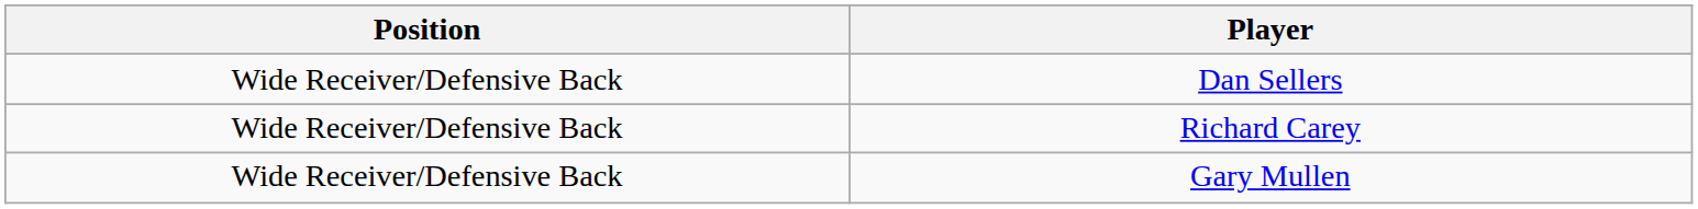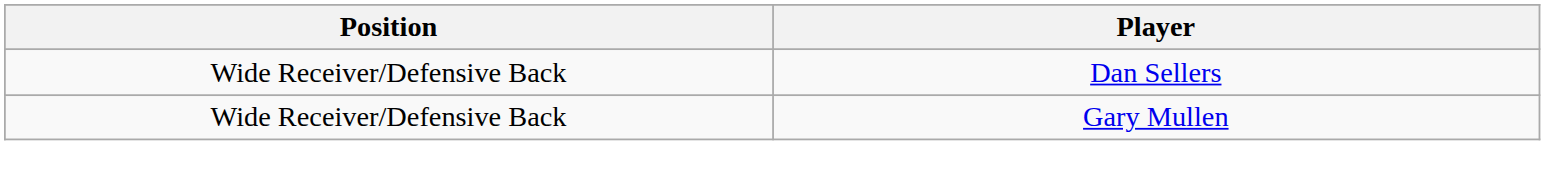 <table class="wikitable sortable">
 <tr>
 <th bgcolor="#DDDDFF" width="20%">Position</th>
 <th bgcolor="#DDDDFF" width="20%">Player</th>
 </tr>
 <tr align="center">
 <td>Wide Receiver/Defensive Back</td>
 <td><a href='#'>Dan Sellers</a></td>
 </tr>
 <tr align="center">
 <td>Wide Receiver/Defensive Back</td>
-<td><a href='#'>Richard Carey</a></td>
-</tr>
-<tr align="center">
-<td>Wide Receiver/Defensive Back</td>
 <td><a href='#'>Gary Mullen</a></td>
 </tr>
 </table>
